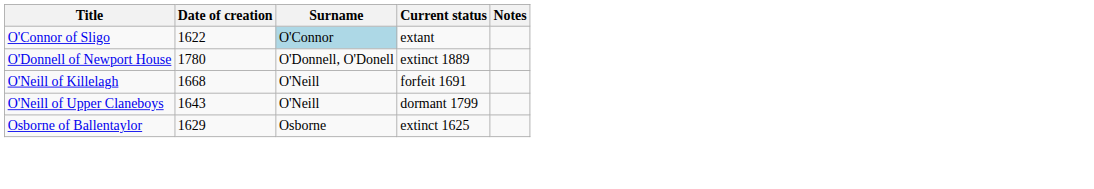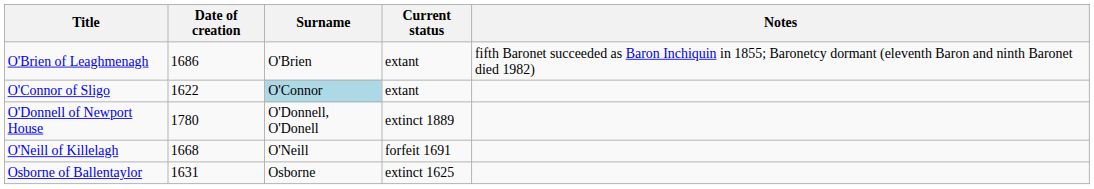 <table class="wikitable">
 <tr>
 <th>Title</th>
 <th>Date of creation</th>
 <th>Surname</th>
 <th>Current status</th>
 <th>Notes</th>
+</tr>
+<tr>
+<td><a href='#'>O'Brien of Leaghmenagh</a></td>
+<td>1686</td>
+<td>O'Brien</td>
+<td>extant</td>
+<td>fifth Baronet succeeded as <a href='#'>Baron Inchiquin</a> in 1855; Baronetcy dormant (eleventh Baron and ninth Baronet died 1982)</td>
 </tr>
 <tr>
 <td><a href='#'>O'Connor of Sligo</a></td>
 <td>1622</td>
 <td style="background: lightblue;">O'Connor</td>
 <td>extant</td>
 <td> </td>
 </tr>
 <tr>
 <td><a href='#'>O'Donnell of Newport House</a></td>
 <td>1780</td>
 <td>O'Donnell, O'Donell</td>
 <td>extinct 1889</td>
 <td> </td>
 </tr>
 <tr>
 <td><a href='#'>O'Neill of Killelagh</a></td>
 <td>1668</td>
 <td>O'Neill</td>
 <td>forfeit 1691</td>
 <td> </td>
 </tr>
 <tr>
-<td><a href='#'>O'Neill of Upper Claneboys</a></td>
-<td>1643</td>
-<td>O'Neill</td>
-<td>dormant 1799</td>
-<td> </td>
-</tr>
-<tr>
 <td><a href='#'>Osborne of Ballentaylor</a></td>
-<td>1629</td>
+<td>1631</td>
 <td>Osborne</td>
 <td>extinct 1625</td>
 <td> </td>
 </tr>
 </table>
